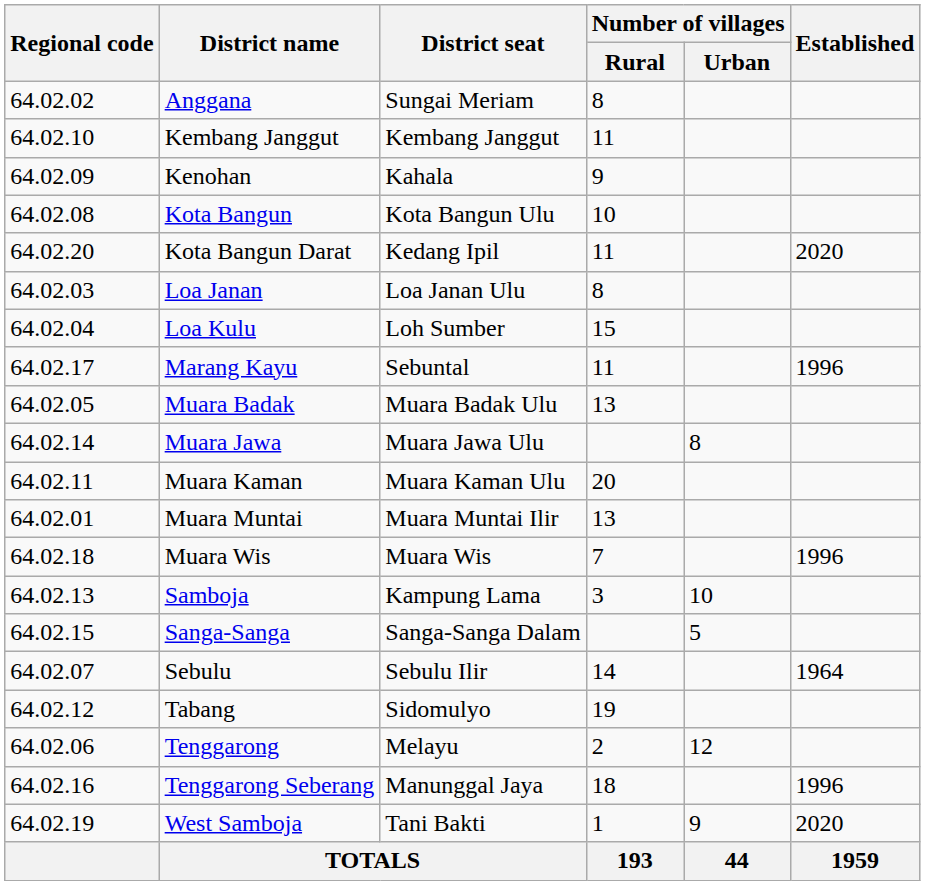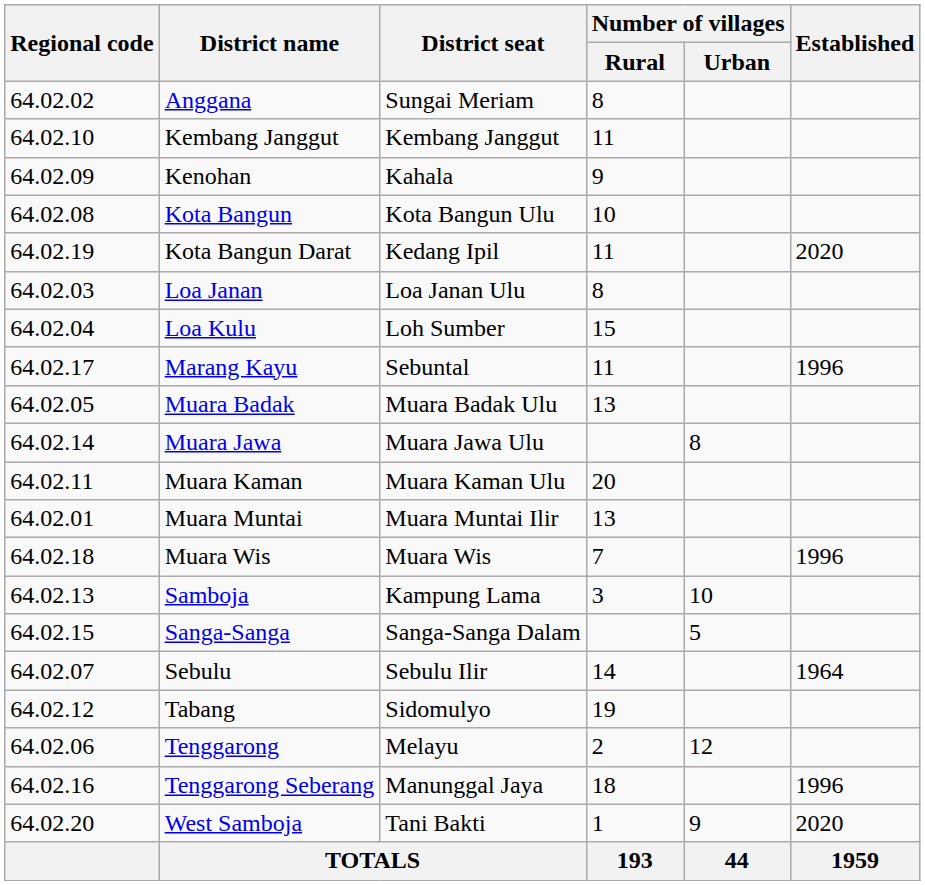 <table class="wikitable sortable">
 <tr>
 <th rowspan="2">Regional code</th>
 <th rowspan="2">District name</th>
 <th rowspan="2">District seat</th>
 <th colspan="2">Number of villages</th>
 <th rowspan="2">Established</th>
 </tr>
 <tr>
 <th>Rural</th>
 <th>Urban</th>
 </tr>
 <tr>
 <td>64.02.02</td>
 <td><a href='#'>Anggana</a></td>
 <td>Sungai Meriam</td>
 <td>8</td>
 <td></td>
 <td></td>
 </tr>
 <tr>
 <td>64.02.10</td>
 <td>Kembang Janggut</td>
 <td>Kembang Janggut</td>
 <td>11</td>
 <td></td>
 <td></td>
 </tr>
 <tr>
 <td>64.02.09</td>
 <td>Kenohan</td>
 <td>Kahala</td>
 <td>9</td>
 <td></td>
 <td></td>
 </tr>
 <tr>
 <td>64.02.08</td>
 <td><a href='#'>Kota Bangun</a></td>
 <td>Kota Bangun Ulu</td>
 <td>10</td>
 <td></td>
 <td></td>
 </tr>
 <tr>
-<td>64.02.20</td>
+<td>64.02.19</td>
 <td>Kota Bangun Darat</td>
 <td>Kedang Ipil</td>
 <td>11</td>
 <td></td>
 <td>2020</td>
 </tr>
 <tr>
 <td>64.02.03</td>
 <td><a href='#'>Loa Janan</a></td>
 <td>Loa Janan Ulu</td>
 <td>8</td>
 <td></td>
 <td></td>
 </tr>
 <tr>
 <td>64.02.04</td>
 <td><a href='#'>Loa Kulu</a></td>
 <td>Loh Sumber</td>
 <td>15</td>
 <td></td>
 <td></td>
 </tr>
 <tr>
 <td>64.02.17</td>
 <td><a href='#'>Marang Kayu</a></td>
 <td>Sebuntal</td>
 <td>11</td>
 <td></td>
 <td>1996</td>
 </tr>
 <tr>
 <td>64.02.05</td>
 <td><a href='#'>Muara Badak</a></td>
 <td>Muara Badak Ulu</td>
 <td>13</td>
 <td></td>
 <td></td>
 </tr>
 <tr>
 <td>64.02.14</td>
 <td><a href='#'>Muara Jawa</a></td>
 <td>Muara Jawa Ulu</td>
 <td></td>
 <td>8</td>
 <td></td>
 </tr>
 <tr>
 <td>64.02.11</td>
 <td>Muara Kaman</td>
 <td>Muara Kaman Ulu</td>
 <td>20</td>
 <td></td>
 <td></td>
 </tr>
 <tr>
 <td>64.02.01</td>
 <td>Muara Muntai</td>
 <td>Muara Muntai Ilir</td>
 <td>13</td>
 <td></td>
 <td></td>
 </tr>
 <tr>
 <td>64.02.18</td>
 <td>Muara Wis</td>
 <td>Muara Wis</td>
 <td>7</td>
 <td></td>
 <td>1996</td>
 </tr>
 <tr>
 <td>64.02.13</td>
 <td><a href='#'>Samboja</a></td>
 <td>Kampung Lama</td>
 <td>3</td>
 <td>10</td>
 <td></td>
 </tr>
 <tr>
 <td>64.02.15</td>
 <td><a href='#'>Sanga-Sanga</a></td>
 <td>Sanga-Sanga Dalam</td>
 <td></td>
 <td>5</td>
 <td></td>
 </tr>
 <tr>
 <td>64.02.07</td>
 <td>Sebulu</td>
 <td>Sebulu Ilir</td>
 <td>14</td>
 <td></td>
 <td>1964</td>
 </tr>
 <tr>
 <td>64.02.12</td>
 <td>Tabang</td>
 <td>Sidomulyo</td>
 <td>19</td>
 <td></td>
 <td></td>
 </tr>
 <tr>
 <td>64.02.06</td>
 <td><a href='#'>Tenggarong</a></td>
 <td>Melayu</td>
 <td>2</td>
 <td>12</td>
 <td></td>
 </tr>
 <tr>
 <td>64.02.16</td>
 <td><a href='#'>Tenggarong Seberang</a></td>
 <td>Manunggal Jaya</td>
 <td>18</td>
 <td></td>
 <td>1996</td>
 </tr>
 <tr>
-<td>64.02.19</td>
+<td>64.02.20</td>
 <td><a href='#'>West Samboja</a></td>
 <td>Tani Bakti</td>
 <td>1</td>
 <td>9</td>
 <td>2020</td>
 </tr>
 <tr>
 <th></th>
 <th colspan="2">TOTALS</th>
 <th>193</th>
 <th>44</th>
 <th>1959</th>
 </tr>
 </table>
